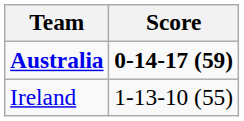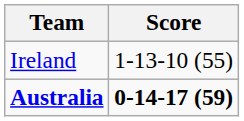 <table class="wikitable">
 <tr>
 <th>Team</th>
 <th>Score</th>
 </tr>
 <tr>
+<td> <a href='#'>Ireland</a></td>
+<td>1-13-10 (55)</td>
+</tr>
+<tr>
 <td><strong> <a href='#'>Australia</a></strong></td>
 <td><strong>0-14-17 (59)</strong></td>
 </tr>
-<tr>
-<td> <a href='#'>Ireland</a></td>
-<td>1-13-10 (55)</td>
-</tr>
 </table>
